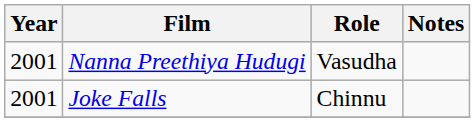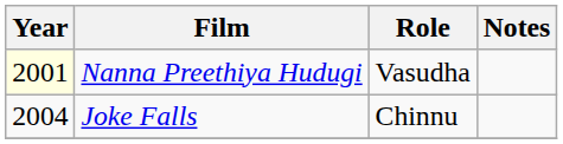 <table class="wikitable sortable">
 <tr>
 <th>Year</th>
 <th>Film</th>
 <th>Role</th>
 <th>Notes</th>
 </tr>
 <tr>
-<td>2001</td>
+<td style="background: lightyellow;">2001</td>
 <td><em><a href='#'>Nanna Preethiya Hudugi</a></em></td>
 <td>Vasudha</td>
 <td></td>
 </tr>
 <tr>
-<td>2001</td>
+<td>2004</td>
 <td><em><a href='#'>Joke Falls</a></em></td>
 <td>Chinnu</td>
 <td></td>
 </tr>
 <tr>
 </tr>
 </table>
